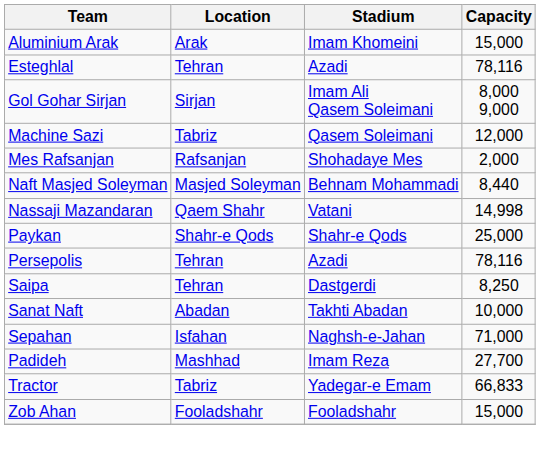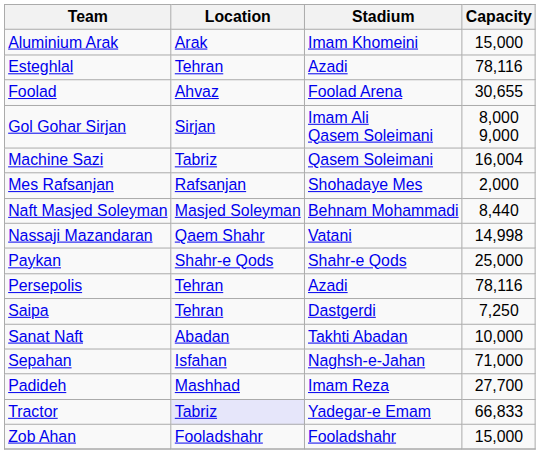 <table class="wikitable sortable">
 <tr>
 <th>Team</th>
 <th>Location</th>
 <th>Stadium</th>
 <th>Capacity</th>
 </tr>
 <tr>
 <td> <a href='#'>Aluminium Arak</a></td>
 <td><a href='#'>Arak</a></td>
 <td><a href='#'>Imam Khomeini</a></td>
 <td style="text-align:center">15,000</td>
 </tr>
 <tr>
 <td> <a href='#'>Esteghlal</a></td>
 <td><a href='#'>Tehran</a></td>
 <td><a href='#'>Azadi</a></td>
 <td style="text-align:center">78,116</td>
 </tr>
 <tr>
+<td> <a href='#'>Foolad</a></td>
+<td><a href='#'>Ahvaz</a></td>
+<td><a href='#'>Foolad Arena</a></td>
+<td style="text-align:center">30,655</td>
+</tr>
+<tr>
 <td> <a href='#'>Gol Gohar Sirjan</a></td>
 <td><a href='#'>Sirjan</a></td>
 <td><a href='#'>Imam Ali</a><br><a href='#'>Qasem Soleimani</a></td>
 <td style="text-align:center">8,000<br>9,000</td>
 </tr>
 <tr>
 <td> <a href='#'>Machine Sazi</a></td>
 <td><a href='#'>Tabriz</a></td>
 <td><a href='#'>Qasem Soleimani</a></td>
-<td style="text-align:center">12,000</td>
+<td style="text-align:center">16,004</td>
 </tr>
 <tr>
 <td> <a href='#'>Mes Rafsanjan</a></td>
 <td><a href='#'>Rafsanjan</a></td>
 <td><a href='#'>Shohadaye Mes</a></td>
 <td style="text-align:center">2,000</td>
 </tr>
 <tr>
 <td> <a href='#'>Naft Masjed Soleyman</a></td>
 <td><a href='#'>Masjed Soleyman</a></td>
 <td><a href='#'>Behnam Mohammadi</a></td>
 <td style="text-align:center">8,440</td>
 </tr>
 <tr>
 <td> <a href='#'>Nassaji Mazandaran</a></td>
 <td><a href='#'>Qaem Shahr</a></td>
 <td><a href='#'>Vatani</a></td>
 <td style="text-align:center">14,998</td>
 </tr>
 <tr>
 <td> <a href='#'>Paykan</a></td>
 <td><a href='#'>Shahr-e Qods</a></td>
 <td><a href='#'>Shahr-e Qods</a></td>
 <td style="text-align:center">25,000</td>
 </tr>
 <tr>
 <td> <a href='#'>Persepolis</a></td>
 <td><a href='#'>Tehran</a></td>
 <td><a href='#'>Azadi</a></td>
 <td style="text-align:center">78,116</td>
 </tr>
 <tr>
 <td> <a href='#'>Saipa</a></td>
 <td><a href='#'>Tehran</a></td>
 <td><a href='#'>Dastgerdi</a></td>
-<td style="text-align:center">8,250</td>
+<td style="text-align:center">7,250</td>
 </tr>
 <tr>
 <td> <a href='#'>Sanat Naft</a></td>
 <td><a href='#'>Abadan</a></td>
 <td><a href='#'>Takhti Abadan</a></td>
 <td style="text-align:center">10,000</td>
 </tr>
 <tr>
 <td> <a href='#'>Sepahan</a></td>
 <td><a href='#'>Isfahan</a></td>
 <td><a href='#'>Naghsh-e-Jahan</a></td>
 <td style="text-align:center">71,000</td>
 </tr>
 <tr>
 <td> <a href='#'>Padideh</a></td>
 <td><a href='#'>Mashhad</a></td>
 <td><a href='#'>Imam Reza</a></td>
 <td style="text-align:center">27,700</td>
 </tr>
 <tr>
 <td> <a href='#'>Tractor</a></td>
-<td><a href='#'>Tabriz</a></td>
+<td style="background: lavender;"><a href='#'>Tabriz</a></td>
 <td><a href='#'>Yadegar-e Emam</a></td>
 <td style="text-align:center">66,833</td>
 </tr>
 <tr>
 <td> <a href='#'>Zob Ahan</a></td>
 <td><a href='#'>Fooladshahr</a></td>
 <td><a href='#'>Fooladshahr</a></td>
 <td style="text-align:center">15,000</td>
 </tr>
 <tr>
 </tr>
 </table>
